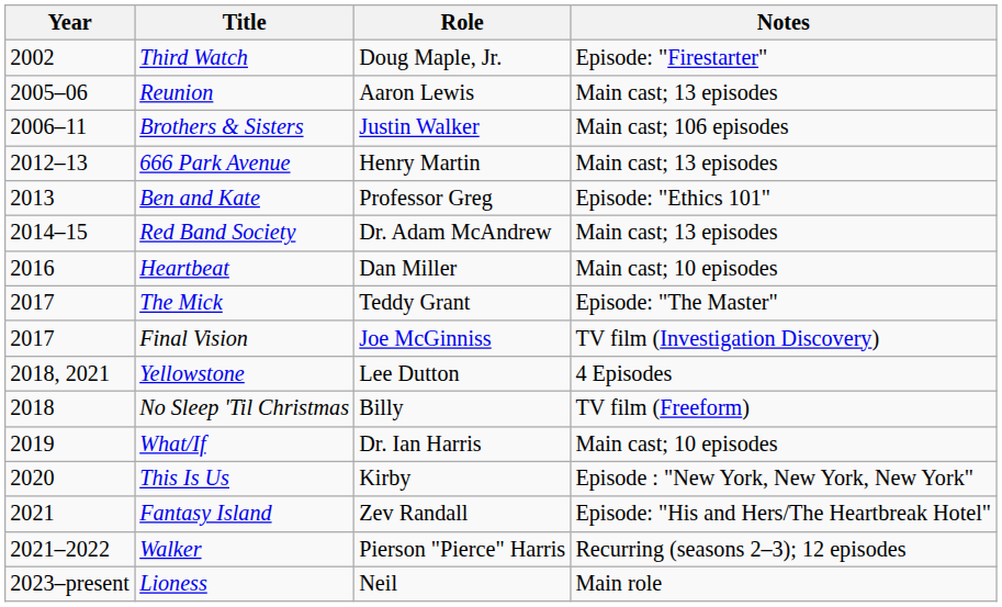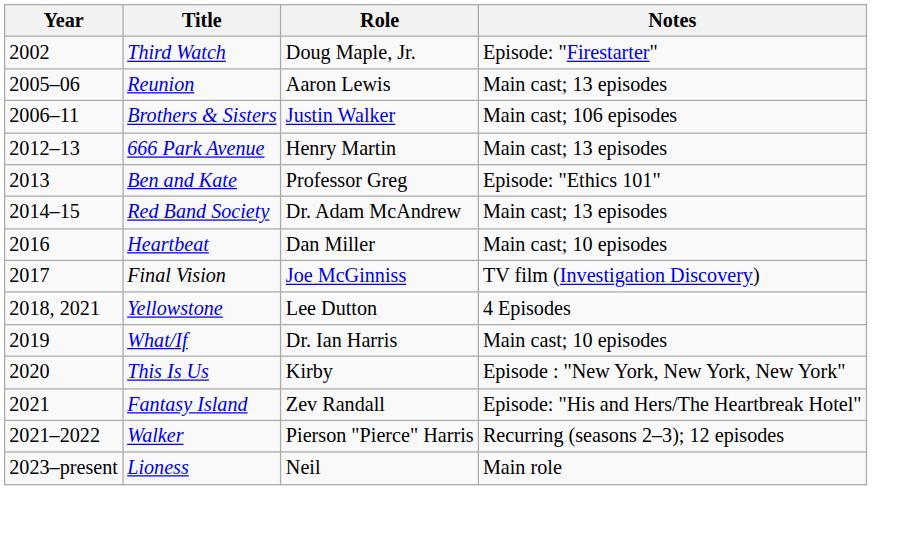 <table class="wikitable sortable">
 <tr>
 <th>Year</th>
 <th>Title</th>
 <th>Role</th>
 <th class="unsortable">Notes</th>
 </tr>
 <tr>
 <td>2002</td>
 <td><em><a href='#'>Third Watch</a></em></td>
 <td>Doug Maple, Jr.</td>
 <td>Episode: "<a href='#'>Firestarter</a>"</td>
 </tr>
 <tr>
 <td>2005–06</td>
 <td><em><a href='#'>Reunion</a></em></td>
 <td>Aaron Lewis</td>
 <td>Main cast; 13 episodes</td>
 </tr>
 <tr>
 <td>2006–11</td>
 <td><em><a href='#'>Brothers & Sisters</a></em></td>
 <td><a href='#'>Justin Walker</a></td>
 <td>Main cast; 106 episodes</td>
 </tr>
 <tr>
 <td>2012–13</td>
 <td><em><a href='#'>666 Park Avenue</a></em></td>
 <td>Henry Martin</td>
 <td>Main cast; 13 episodes</td>
 </tr>
 <tr>
 <td>2013</td>
 <td><em><a href='#'>Ben and Kate</a></em></td>
 <td>Professor Greg</td>
 <td>Episode: "Ethics 101"</td>
 </tr>
 <tr>
 <td>2014–15</td>
 <td><em><a href='#'>Red Band Society</a></em></td>
 <td>Dr. Adam McAndrew</td>
 <td>Main cast; 13 episodes</td>
 </tr>
 <tr>
 <td>2016</td>
 <td><em><a href='#'>Heartbeat</a></em></td>
 <td>Dan Miller</td>
 <td>Main cast; 10 episodes</td>
 </tr>
 <tr>
 <td>2017</td>
-<td><em><a href='#'>The Mick</a></em></td>
-<td>Teddy Grant</td>
-<td>Episode: "The Master"</td>
-</tr>
-<tr>
-<td>2017</td>
 <td><em>Final Vision</em></td>
 <td><a href='#'>Joe McGinniss</a></td>
 <td>TV film (<a href='#'>Investigation Discovery</a>)</td>
 </tr>
 <tr>
 <td>2018, 2021</td>
 <td><em><a href='#'>Yellowstone</a></em></td>
 <td>Lee Dutton</td>
 <td>4 Episodes</td>
-</tr>
-<tr>
-<td>2018</td>
-<td><em>No Sleep 'Til Christmas</em></td>
-<td>Billy</td>
-<td>TV film (<a href='#'>Freeform</a>)</td>
 </tr>
 <tr>
 <td>2019</td>
 <td><em><a href='#'>What/If</a></em></td>
 <td>Dr. Ian Harris</td>
 <td>Main cast; 10 episodes</td>
 </tr>
 <tr>
 <td>2020</td>
 <td><em><a href='#'>This Is Us</a></em></td>
 <td>Kirby</td>
 <td>Episode : "New York, New York, New York"</td>
 </tr>
 <tr>
 <td>2021</td>
 <td><em><a href='#'>Fantasy Island</a></em></td>
 <td>Zev Randall</td>
 <td>Episode: "His and Hers/The Heartbreak Hotel"</td>
 </tr>
 <tr>
 <td>2021–2022</td>
 <td><em><a href='#'> Walker</a></em></td>
 <td>Pierson "Pierce" Harris</td>
 <td>Recurring (seasons 2–3); 12 episodes</td>
 </tr>
 <tr>
 <td>2023–present</td>
 <td><em><a href='#'>Lioness</a></em></td>
 <td>Neil</td>
 <td>Main role</td>
 </tr>
 </table>
